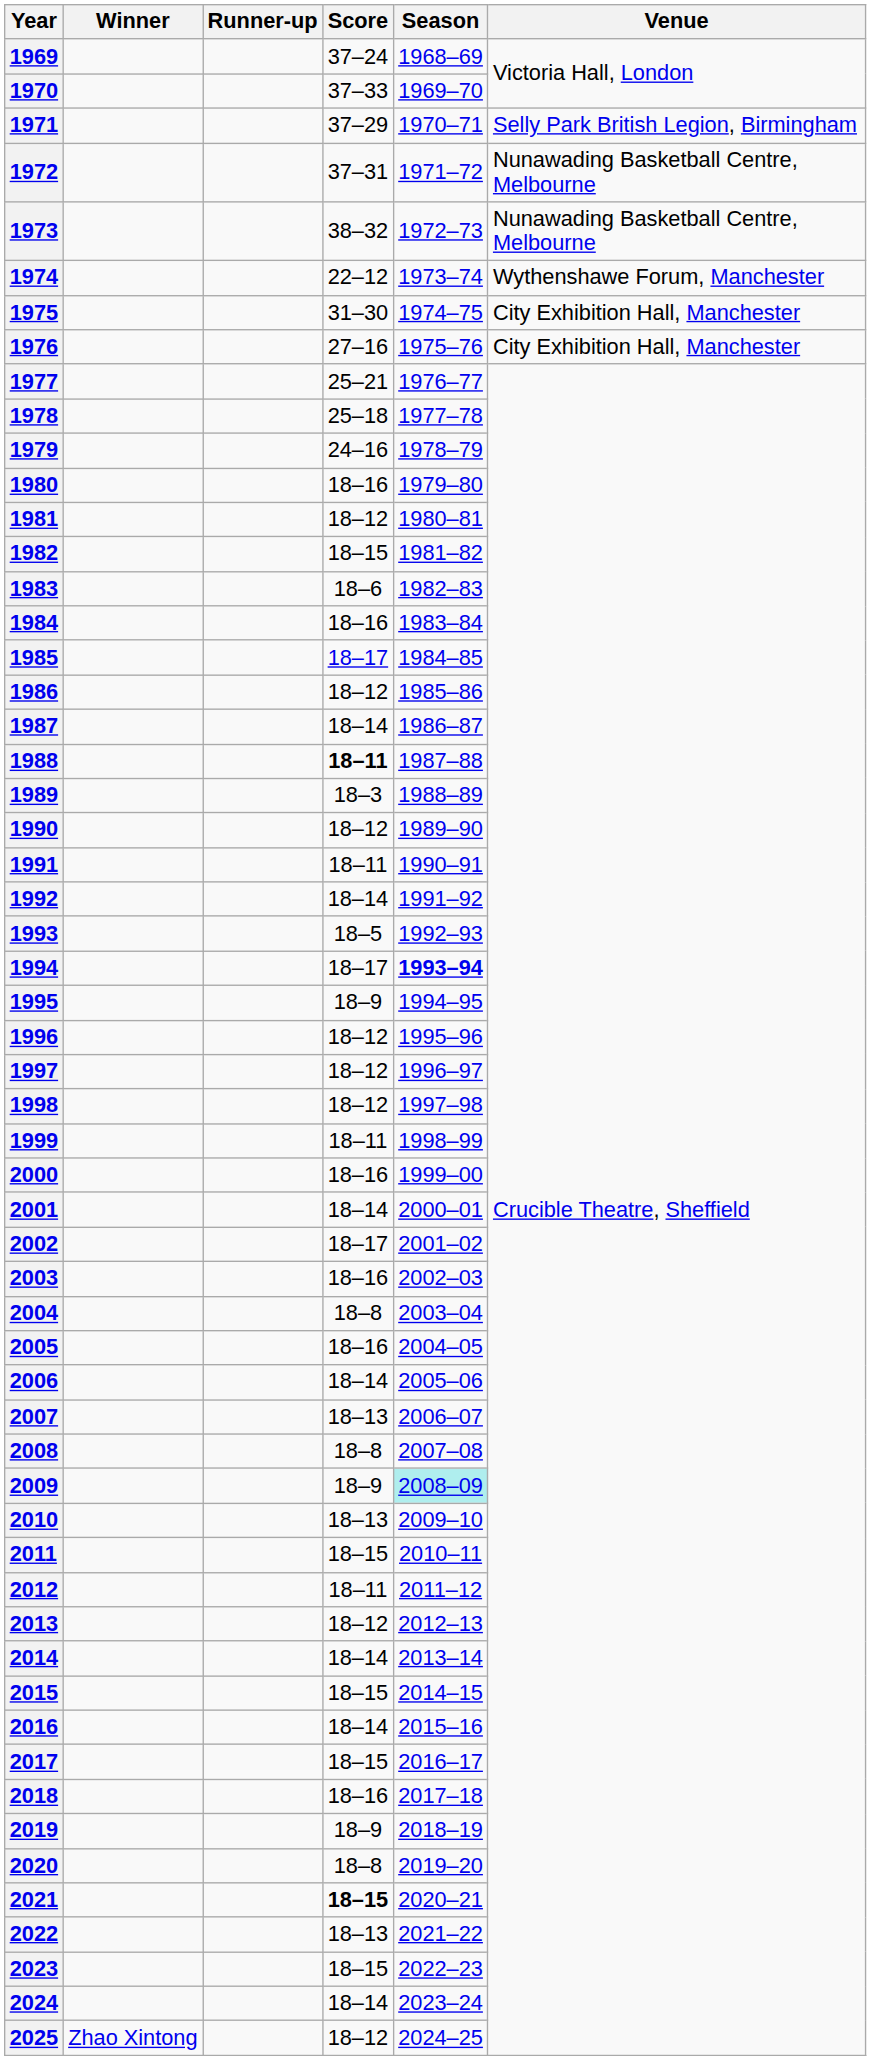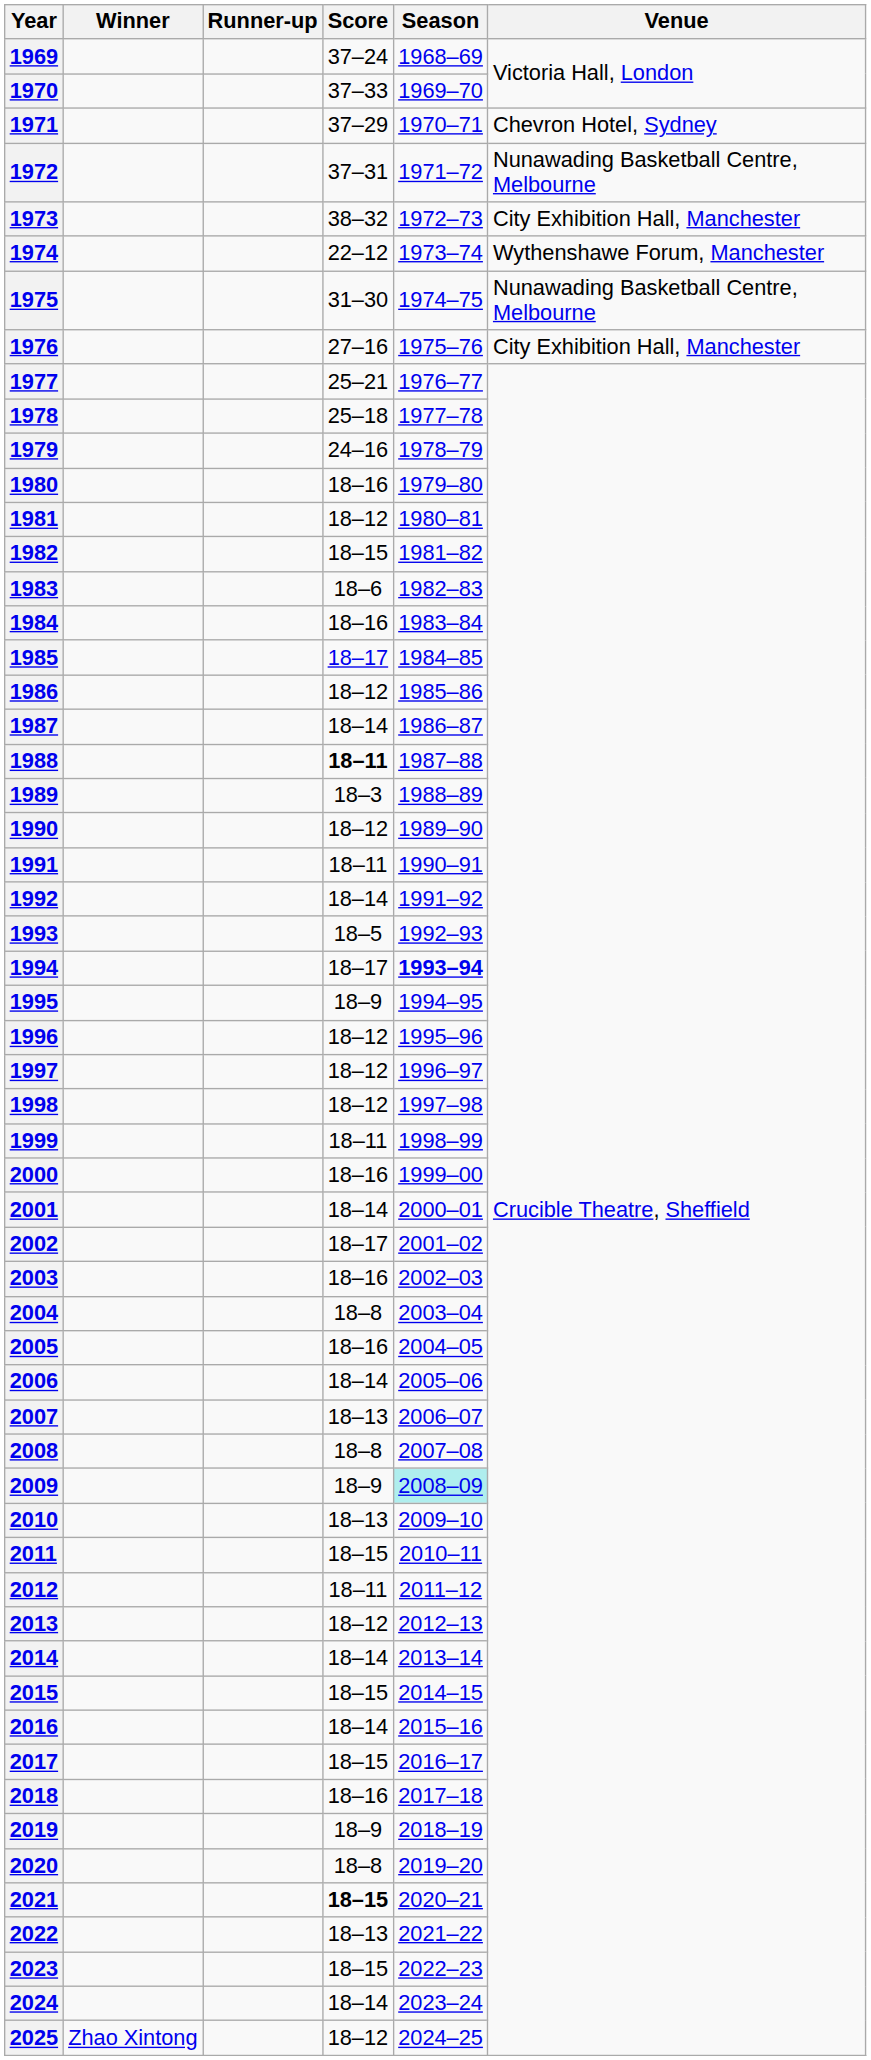 <table class="wikitable sortable sticky-header">
 <tr>
 <th scope="col">Year</th>
 <th scope="col">Winner</th>
 <th scope="col">Runner-up</th>
 <th scope="col">Score</th>
 <th scope="col">Season</th>
 <th scope="col" width="270">Venue</th>
 </tr>
 <tr>
 <th scope="row"; style="text-align:left;"><a href='#'>1969</a></th>
 <td data-sort-value="Spencer, John"></td>
 <td data-sort-value="Owen, Gary"></td>
 <td align = "center">37–24</td>
 <td align = "center"><a href='#'>1968–69</a></td>
 <td rowspan=2>Victoria Hall, <a href='#'>London</a></td>
 </tr>
 <tr>
 <th scope="row"; style="text-align:left;"><a href='#'>1970</a></th>
 <td data-sort-value="Reardon, Ray"></td>
 <td data-sort-value="Pulman, John"></td>
 <td align = "center">37–33</td>
 <td align = "center"><a href='#'>1969–70</a></td>
 </tr>
 <tr>
 <th scope="row"; style="text-align:left;"><a href='#'>1971</a></th>
 <td data-sort-value="Spencer, John"></td>
 <td data-sort-value="Simpson, Warren"></td>
 <td align = "center">37–29</td>
 <td align = "center"><a href='#'>1970–71</a></td>
-<td><a href='#'>Selly Park British Legion</a>, <a href='#'>Birmingham</a></td>
+<td>Chevron Hotel, <a href='#'>Sydney</a></td>
 </tr>
 <tr>
 <th scope="row"; style="text-align:left;"><a href='#'>1972</a></th>
 <td data-sort-value="Higgins, Alex"></td>
 <td data-sort-value="Spencer, John"></td>
 <td align = "center">37–31</td>
 <td align = "center"><a href='#'>1971–72</a></td>
 <td>Nunawading Basketball Centre, <a href='#'>Melbourne</a></td>
 </tr>
 <tr>
 <th scope="row"; style="text-align:left;"><a href='#'>1973</a></th>
 <td data-sort-value="Reardon, Ray"></td>
 <td data-sort-value="Charlton, Eddie"></td>
 <td align = "center">38–32</td>
 <td align = "center"><a href='#'>1972–73</a></td>
-<td>Nunawading Basketball Centre, <a href='#'>Melbourne</a></td>
+<td>City Exhibition Hall, <a href='#'>Manchester</a></td>
 </tr>
 <tr>
 <th scope="row"; style="text-align:left;"><a href='#'>1974</a></th>
 <td data-sort-value="Reardon, Ray"></td>
 <td data-sort-value="Miles, Graham"></td>
 <td align = "center">22–12</td>
 <td align = "center"><a href='#'>1973–74</a></td>
 <td>Wythenshawe Forum, <a href='#'>Manchester</a></td>
 </tr>
 <tr>
 <th scope="row"; style="text-align:left;"><a href='#'>1975</a></th>
 <td data-sort-value="Reardon, Ray"></td>
 <td data-sort-value="Charlton, Eddie"></td>
 <td align = "center">31–30</td>
 <td align = "center"><a href='#'>1974–75</a></td>
-<td>City Exhibition Hall, <a href='#'>Manchester</a></td>
+<td>Nunawading Basketball Centre, <a href='#'>Melbourne</a></td>
 </tr>
 <tr>
 <th scope="row"; style="text-align:left;"><a href='#'>1976</a></th>
 <td data-sort-value="Reardon, Ray"></td>
 <td data-sort-value="Higgins, Alex"></td>
 <td align = "center">27–16</td>
 <td align = "center"><a href='#'>1975–76</a></td>
 <td>City Exhibition Hall, <a href='#'>Manchester</a></td>
 </tr>
 <tr>
 <th scope="row"; style="text-align:left;"><a href='#'>1977</a></th>
 <td data-sort-value="Spencer, John"></td>
 <td data-sort-value="Thorburn, Cliff"></td>
 <td align = "center">25–21</td>
 <td align = "center"><a href='#'>1976–77</a></td>
 <td rowspan=49><a href='#'>Crucible Theatre</a>, <a href='#'>Sheffield</a></td>
 </tr>
 <tr>
 <th scope="row"; style="text-align:left;"><a href='#'>1978</a></th>
 <td data-sort-value="Reardon, Ray"></td>
 <td data-sort-value="Mans, Perrie"></td>
 <td align = "center">25–18</td>
 <td align = "center"><a href='#'>1977–78</a></td>
 </tr>
 <tr>
 <th scope="row"; style="text-align:left;"><a href='#'>1979</a></th>
 <td data-sort-value="Griffiths, Terry"></td>
 <td data-sort-value="Taylor, Dennis"></td>
 <td align = "center">24–16</td>
 <td align = "center"><a href='#'>1978–79</a></td>
 </tr>
 <tr>
 <th scope="row"; style="text-align:left;"><a href='#'>1980</a></th>
 <td data-sort-value="Thorburn, Cliff"></td>
 <td data-sort-value="Higgins, Alex"></td>
 <td align = "center">18–16</td>
 <td align = "center"><a href='#'>1979–80</a></td>
 </tr>
 <tr>
 <th scope="row"; style="text-align:left;"><a href='#'>1981</a></th>
 <td data-sort-value="Davis, Steve"></td>
 <td data-sort-value="Mountjoy, Doug"></td>
 <td align = "center">18–12</td>
 <td align = "center"><a href='#'>1980–81</a></td>
 </tr>
 <tr>
 <th scope="row"; style="text-align:left;"><a href='#'>1982</a></th>
 <td data-sort-value="Higgins, Alex"></td>
 <td data-sort-value="Reardon, Ray"></td>
 <td align = "center">18–15</td>
 <td align = "center"><a href='#'>1981–82</a></td>
 </tr>
 <tr>
 <th scope="row"; style="text-align:left;"><a href='#'>1983</a></th>
 <td data-sort-value="Davis, Steve"></td>
 <td data-sort-value="Thorburn, Cliff"></td>
 <td align = "center">18–6</td>
 <td align = "center"><a href='#'>1982–83</a></td>
 </tr>
 <tr>
 <th scope="row"; style="text-align:left;"><a href='#'>1984</a></th>
 <td data-sort-value="Davis, Steve"></td>
 <td data-sort-value="White, Jimmy"></td>
 <td align = "center">18–16</td>
 <td align = "center"><a href='#'>1983–84</a></td>
 </tr>
 <tr>
 <th scope="row"; style="text-align:left;"><a href='#'>1985</a></th>
 <td data-sort-value="Taylor, Dennis"></td>
 <td data-sort-value="Davis, Steve"></td>
 <td align = "center"><a href='#'>18–17</a></td>
 <td align = "center"><a href='#'>1984–85</a></td>
 </tr>
 <tr>
 <th scope="row"; style="text-align:left;"><a href='#'>1986</a></th>
 <td data-sort-value="Johnson, Joe"></td>
 <td data-sort-value="Davis, Steve"></td>
 <td align = "center">18–12</td>
 <td align = "center"><a href='#'>1985–86</a></td>
 </tr>
 <tr>
 <th scope="row"; style="text-align:left;"><a href='#'>1987</a></th>
 <td data-sort-value="Davis, Steve"></td>
 <td data-sort-value="Johnson, Joe"></td>
 <td align = "center">18–14</td>
 <td align = "center"><a href='#'>1986–87</a></td>
 </tr>
 <tr>
 <th scope="row"; style="text-align:left;"><a href='#'>1988</a></th>
 <td data-sort-value="Davis, Steve"></td>
 <td data-sort-value="Griffiths, Terry"></td>
 <td align = "center"><strong>18–11</strong></td>
 <td align = "center"><a href='#'>1987–88</a></td>
 </tr>
 <tr>
 <th scope="row"; style="text-align:left;"><a href='#'>1989</a></th>
 <td data-sort-value="Davis, Steve"></td>
 <td data-sort-value="Parrott, John"></td>
 <td align = "center">18–3</td>
 <td align = "center"><a href='#'>1988–89</a></td>
 </tr>
 <tr>
 <th scope="row"; style="text-align:left;"><a href='#'>1990</a></th>
 <td data-sort-value="Hendry, Stephen"></td>
 <td data-sort-value="White, Jimmy"></td>
 <td align = "center">18–12</td>
 <td align = "center"><a href='#'>1989–90</a></td>
 </tr>
 <tr>
 <th scope="row"; style="text-align:left;"><a href='#'>1991</a></th>
 <td data-sort-value="Parrott, John"></td>
 <td data-sort-value="White, Jimmy"></td>
 <td align = "center">18–11</td>
 <td align = "center"><a href='#'>1990–91</a></td>
 </tr>
 <tr>
 <th scope="row"; style="text-align:left;"><a href='#'>1992</a></th>
 <td data-sort-value="Hendry, Stephen"></td>
 <td data-sort-value="White, Jimmy"></td>
 <td align = "center">18–14</td>
 <td align = "center"><a href='#'>1991–92</a></td>
 </tr>
 <tr>
 <th scope="row"; style="text-align:left;"><a href='#'>1993</a></th>
 <td data-sort-value="Hendry, Stephen"></td>
 <td data-sort-value="White, Jimmy"></td>
 <td align = "center">18–5</td>
 <td align = "center"><a href='#'>1992–93</a></td>
 </tr>
 <tr>
 <th scope="row"; style="text-align:left;"><a href='#'>1994</a></th>
 <td data-sort-value="Hendry, Stephen"></td>
 <td data-sort-value="White, Jimmy"></td>
 <td align = "center">18–17</td>
 <td align = "center"><strong><a href='#'>1993–94</a></strong></td>
 </tr>
 <tr>
 <th scope="row"; style="text-align:left;"><a href='#'>1995</a></th>
 <td data-sort-value="Hendry, Stephen"></td>
 <td data-sort-value="Bond, Nigel"></td>
 <td align = "center">18–9</td>
 <td align = "center"><a href='#'>1994–95</a></td>
 </tr>
 <tr>
 <th scope="row"; style="text-align:left;"><a href='#'>1996</a></th>
 <td data-sort-value="Hendry, Stephen"></td>
 <td data-sort-value="Ebdon, Peter"></td>
 <td align = "center">18–12</td>
 <td align = "center"><a href='#'>1995–96</a></td>
 </tr>
 <tr>
 <th scope="row"; style="text-align:left;"><a href='#'>1997</a></th>
 <td data-sort-value="Doherty, Ken"></td>
 <td data-sort-value="Hendry, Stephen"></td>
 <td align = "center">18–12</td>
 <td align = "center"><a href='#'>1996–97</a></td>
 </tr>
 <tr>
 <th scope="row"; style="text-align:left;"><a href='#'>1998</a></th>
 <td data-sort-value="Higgins, John"></td>
 <td data-sort-value="Doherty, Ken"></td>
 <td align = "center">18–12</td>
 <td align = "center"><a href='#'>1997–98</a></td>
 </tr>
 <tr>
 <th scope="row"; style="text-align:left;"><a href='#'>1999</a></th>
 <td data-sort-value="Hendry, Stephen"></td>
 <td data-sort-value="Williams, Mark"></td>
 <td align = "center">18–11</td>
 <td align = "center"><a href='#'>1998–99</a></td>
 </tr>
 <tr>
 <th scope="row"; style="text-align:left;"><a href='#'>2000</a></th>
 <td data-sort-value="Williams, Mark"></td>
 <td data-sort-value="Stevens, Matthew"></td>
 <td align = "center">18–16</td>
 <td align = "center"><a href='#'>1999–00</a></td>
 </tr>
 <tr>
 <th scope="row"; style="text-align:left;"><a href='#'>2001</a></th>
 <td data-sort-value="O'Sullivan, Ronnie"></td>
 <td data-sort-value="Higgins, John"></td>
 <td align = "center">18–14</td>
 <td align = "center"><a href='#'>2000–01</a></td>
 </tr>
 <tr>
 <th scope="row"; style="text-align:left;"><a href='#'>2002</a></th>
 <td data-sort-value="Ebdon, Peter"></td>
 <td data-sort-value="Hendry, Stephen"></td>
 <td align = "center">18–17</td>
 <td align = "center"><a href='#'>2001–02</a></td>
 </tr>
 <tr>
 <th scope="row"; style="text-align:left;"><a href='#'>2003</a></th>
 <td data-sort-value="Williams, Mark"></td>
 <td data-sort-value="Doherty, Ken"></td>
 <td align = "center">18–16</td>
 <td align = "center"><a href='#'>2002–03</a></td>
 </tr>
 <tr>
 <th scope="row"; style="text-align:left;"><a href='#'>2004</a></th>
 <td data-sort-value="O'Sullivan, Ronnie"></td>
 <td data-sort-value="Dott, Graeme"></td>
 <td align = "center">18–8</td>
 <td align = "center"><a href='#'>2003–04</a></td>
 </tr>
 <tr>
 <th scope="row"; style="text-align:left;"><a href='#'>2005</a></th>
 <td data-sort-value="Murphy, Shaun"></td>
 <td data-sort-value="Stevens, Matthew"></td>
 <td align = "center">18–16</td>
 <td align = "center"><a href='#'>2004–05</a></td>
 </tr>
 <tr>
 <th scope="row"; style="text-align:left;"><a href='#'>2006</a></th>
 <td data-sort-value="Dott, Graeme"></td>
 <td data-sort-value="Ebdon, Peter"></td>
 <td align = "center">18–14</td>
 <td align = "center"><a href='#'>2005–06</a></td>
 </tr>
 <tr>
 <th scope="row"; style="text-align:left;"><a href='#'>2007</a></th>
 <td data-sort-value="Higgins, John"></td>
 <td data-sort-value="Selby, Mark"></td>
 <td align = "center">18–13</td>
 <td align = "center"><a href='#'>2006–07</a></td>
 </tr>
 <tr>
 <th scope="row"; style="text-align:left;"><a href='#'>2008</a></th>
 <td data-sort-value="O'Sullivan, Ronnie"></td>
 <td data-sort-value="Carter, Ali"></td>
 <td align = "center">18–8</td>
 <td align = "center"><a href='#'>2007–08</a></td>
 </tr>
 <tr>
 <th scope="row"; style="text-align:left;"><a href='#'>2009</a></th>
 <td data-sort-value="Higgins, John"></td>
 <td data-sort-value="Murphy, Shaun"></td>
 <td align = "center">18–9</td>
 <td align = "center" style="background: paleturquoise;"><a href='#'>2008–09</a></td>
 </tr>
 <tr>
 <th scope="row"; style="text-align:left;"><a href='#'>2010</a></th>
 <td data-sort-value="Robertson, Neil"></td>
 <td data-sort-value="Dott, Graeme"></td>
 <td align = "center">18–13</td>
 <td align = "center"><a href='#'>2009–10</a></td>
 </tr>
 <tr>
 <th scope="row"; style="text-align:left;"><a href='#'>2011</a></th>
 <td data-sort-value="Higgins, John"></td>
 <td data-sort-value="Trump, Judd"></td>
 <td align = "center">18–15</td>
 <td align = "center"><a href='#'>2010–11</a></td>
 </tr>
 <tr>
 <th scope="row"; style="text-align:left;"><a href='#'>2012</a></th>
 <td data-sort-value="O'Sullivan, Ronnie"></td>
 <td data-sort-value="Carter, Ali"></td>
 <td align = "center">18–11</td>
 <td align = "center"><a href='#'>2011–12</a></td>
 </tr>
 <tr>
 <th scope="row"; style="text-align:left;"><a href='#'>2013</a></th>
 <td data-sort-value="O'Sullivan, Ronnie"></td>
 <td data-sort-value="Hawkins, Barry"></td>
 <td align = "center">18–12</td>
 <td align = "center"><a href='#'>2012–13</a></td>
 </tr>
 <tr>
 <th scope="row"; style="text-align:left;"><a href='#'>2014</a></th>
 <td data-sort-value="Selby, Mark"></td>
 <td data-sort-value="O'Sullivan, Ronnie"></td>
 <td align = "center">18–14</td>
 <td align = "center"><a href='#'>2013–14</a></td>
 </tr>
 <tr>
 <th scope="row"; style="text-align:left;"><a href='#'>2015</a></th>
 <td data-sort-value="Bingham, Stuart"></td>
 <td data-sort-value="Murphy, Shaun"></td>
 <td align = "center">18–15</td>
 <td align = "center"><a href='#'>2014–15</a></td>
 </tr>
 <tr>
 <th scope="row"; style="text-align:left;"><a href='#'>2016</a></th>
 <td data-sort-value="Selby, Mark"></td>
 <td data-sort-value="Ding, Junhui"></td>
 <td align = "center">18–14</td>
 <td align = "center"><a href='#'>2015–16</a></td>
 </tr>
 <tr>
 <th scope="row"; style="text-align:left;"><a href='#'>2017</a></th>
 <td data-sort-value="Selby, Mark"></td>
 <td data-sort-value="Higgins, John"></td>
 <td align = "center">18–15</td>
 <td align = "center"><a href='#'>2016–17</a></td>
 </tr>
 <tr>
 <th scope="row"; style="text-align:left;"><a href='#'>2018</a></th>
 <td data-sort-value="Williams, Mark"></td>
 <td data-sort-value="Higgins, John"></td>
 <td align = "center">18–16</td>
 <td align = "center"><a href='#'>2017–18</a></td>
 </tr>
 <tr>
 <th scope="row"; style="text-align:left;"><a href='#'>2019</a></th>
 <td data-sort-value="Trump, Judd"></td>
 <td data-sort-value="Higgins, John"></td>
 <td align = "center">18–9</td>
 <td align = "center"><a href='#'>2018–19</a></td>
 </tr>
 <tr>
 <th scope="row"; style="text-align:left;"><a href='#'>2020</a></th>
 <td data-sort-value="O'Sullivan, Ronnie"></td>
 <td data-sort-value="Wilson, Kyren"></td>
 <td align = "center">18–8</td>
 <td align = "center"><a href='#'>2019–20</a></td>
 </tr>
 <tr>
 <th scope="row"; style="text-align:left;"><a href='#'>2021</a></th>
 <td data-sort-value="Selby, Mark"></td>
 <td data-sort-value="Murphy, Shaun"></td>
 <td align = "center"><strong>18–15</strong></td>
 <td align = "center"><a href='#'>2020–21</a></td>
 </tr>
 <tr>
 <th scope="row"; style="text-align:left;"><a href='#'>2022</a></th>
 <td data-sort-value="O'Sullivan, Ronnie"></td>
 <td data-sort-value="Trump, Judd"></td>
 <td align = "center">18–13</td>
 <td align = "center"><a href='#'>2021–22</a></td>
 </tr>
 <tr>
 <th scope="row"; style="text-align:left;"><a href='#'>2023</a></th>
 <td data-sort-value="Brecel, Luca"></td>
 <td data-sort-value="Selby, Mark"></td>
 <td align = "center">18–15</td>
 <td align = "center"><a href='#'>2022–23</a></td>
 </tr>
 <tr>
 <th scope="row"; style="text-align:left;"><a href='#'>2024</a></th>
 <td data-sort-value="Wilson, Kyren"></td>
 <td data-sort-value="Jones, Jak"></td>
 <td align = "center">18–14</td>
 <td align = "center"><a href='#'>2023–24</a></td>
 </tr>
 <tr>
 <th scope="row"; style="text-align:left;"><a href='#'>2025</a></th>
 <td data-sort-value="Zhao, Xintong"><a href='#'>Zhao Xintong</a></td>
 <td data-sort-value="Williams, Mark"></td>
 <td align = "center">18–12</td>
 <td align = "center"><a href='#'>2024–25</a></td>
 </tr>
 <tr>
 </tr>
 </table>
